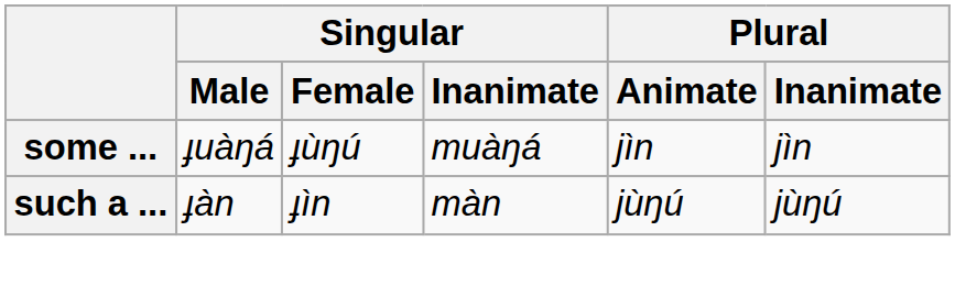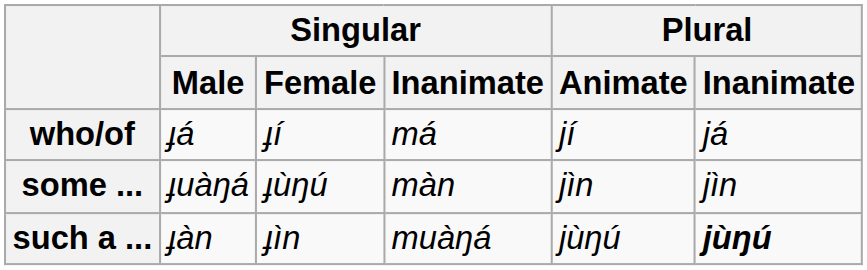 <table class="wikitable">
 <tr>
 <th rowspan="2"></th>
 <th colspan="3">Singular</th>
 <th colspan="2">Plural</th>
 </tr>
 <tr>
 <th>Male</th>
 <th>Female</th>
 <th>Inanimate</th>
 <th>Animate</th>
 <th>Inanimate</th>
 </tr>
 <tr>
+<th>who/of</th>
+<td><em>ɟá</em></td>
+<td><em>ɟí</em></td>
+<td><em>má</em></td>
+<td><em>jí</em></td>
+<td><em>já</em></td>
+</tr>
+<tr>
 <th>some ...</th>
 <td><em>ɟuàŋá</em></td>
 <td><em>ɟùŋú</em></td>
-<td><em>muàŋá</em></td>
+<td><em>màn</em></td>
 <td><em>jìn</em></td>
 <td><em>jìn</em></td>
 </tr>
 <tr>
 <th>such a ...</th>
 <td><em>ɟàn</em></td>
 <td><em>ɟìn</em></td>
-<td><em>màn</em></td>
+<td><em>muàŋá</em></td>
 <td><em>jùŋú</em></td>
-<td><em>jùŋú</em></td>
+<td><strong><em>jùŋú</em></strong></td>
 </tr>
 </table>
